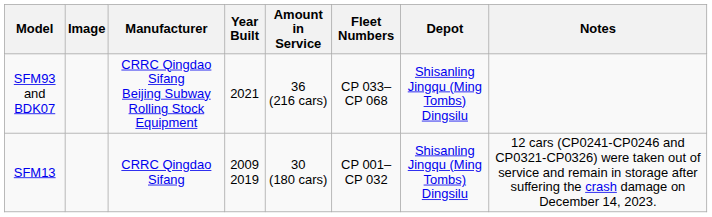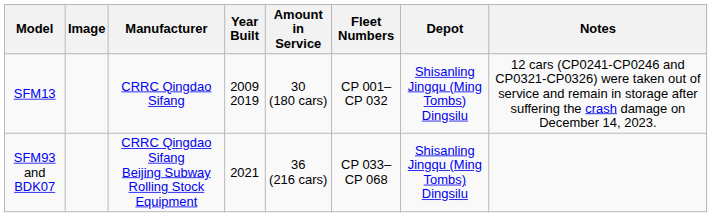 <table class="wikitable" style="border-collapse: collapse; text-align: center;">
 <tr>
 <th>Model</th>
 <th>Image</th>
 <th>Manufacturer</th>
 <th>Year Built</th>
 <th>Amount in Service</th>
 <th>Fleet Numbers</th>
 <th>Depot</th>
 <th>Notes</th>
 </tr>
 <tr>
+<td><a href='#'>SFM13</a></td>
+<td></td>
+<td><a href='#'>CRRC Qingdao Sifang</a></td>
+<td>2009<br>2019</td>
+<td>30<br>(180 cars)</td>
+<td>CP 001–CP 032</td>
+<td><a href='#'>Shisanling Jingqu (Ming Tombs)</a><br><a href='#'>Dingsilu</a></td>
+<td>12 cars (CP0241-CP0246 and CP0321-CP0326) were taken out of service and remain in storage after suffering the <a href='#'>crash</a> damage on December 14, 2023.</td>
+</tr>
+<tr>
 <td><a href='#'>SFM93</a> and <a href='#'>BDK07</a></td>
 <td></td>
 <td><a href='#'>CRRC Qingdao Sifang</a><br><a href='#'>Beijing Subway Rolling Stock Equipment</a></td>
 <td>2021</td>
 <td>36<br>(216 cars)</td>
 <td>CP 033–CP 068</td>
 <td><a href='#'>Shisanling Jingqu (Ming Tombs)</a><br><a href='#'>Dingsilu</a></td>
 <td></td>
 </tr>
-<tr>
-<td><a href='#'>SFM13</a></td>
-<td></td>
-<td><a href='#'>CRRC Qingdao Sifang</a></td>
-<td>2009<br>2019</td>
-<td>30<br>(180 cars)</td>
-<td>CP 001–CP 032</td>
-<td><a href='#'>Shisanling Jingqu (Ming Tombs)</a><br><a href='#'>Dingsilu</a></td>
-<td>12 cars (CP0241-CP0246 and CP0321-CP0326) were taken out of service and remain in storage after suffering the <a href='#'>crash</a> damage on December 14, 2023.</td>
-</tr>
 </table>
